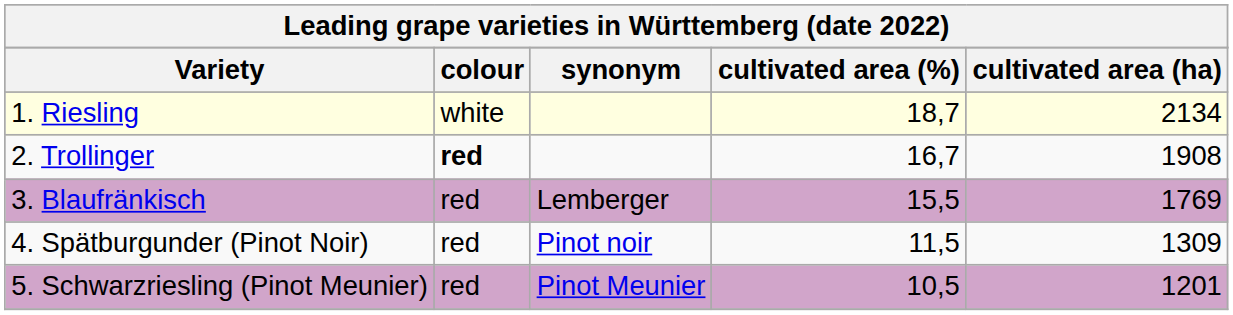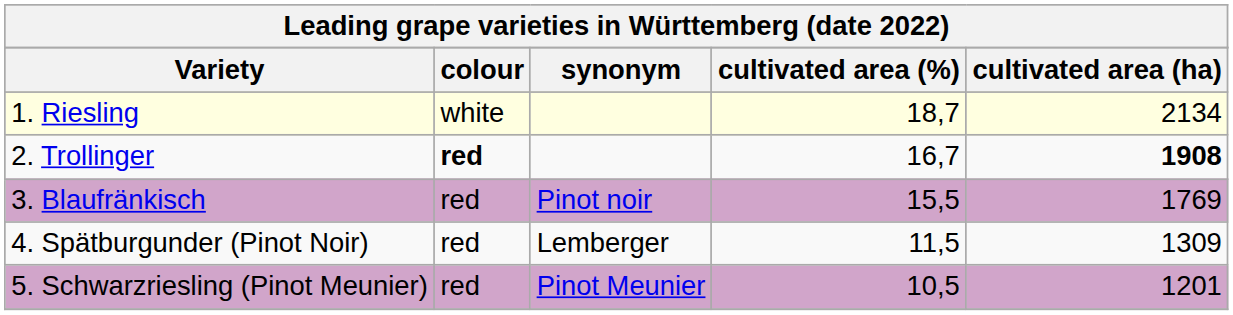 <table class="wikitable">
 <tr>
 <th colspan="5">Leading grape varieties in Württemberg (date 2022)</th>
 </tr>
 <tr bgcolor="lightgrey">
 </tr>
 <tr>
 <th>Variety</th>
 <th>colour</th>
 <th>synonym</th>
 <th>cultivated area (%)</th>
 <th>cultivated area (ha)</th>
 </tr>
 <tr style="background:#FFFFE0">
 <td>1. <a href='#'>Riesling</a></td>
 <td>white</td>
 <td></td>
 <td align="right">18,7</td>
 <td align="right">2134</td>
 </tr>
 <tr style="background:##D1A5CA">
 <td>2. <a href='#'>Trollinger</a></td>
 <td><strong>red</strong></td>
 <td></td>
 <td align="right">16,7</td>
-<td align="right">1908</td>
+<td align="right"><strong>1908</strong></td>
 </tr>
 <tr style="background:#D1A5CA">
 <td>3. <a href='#'>Blaufränkisch</a></td>
 <td>red</td>
-<td>Lemberger</td>
+<td><a href='#'>Pinot noir</a></td>
 <td align="right">15,5</td>
 <td align="right">1769</td>
 </tr>
 <tr style="background:##D1A5CA">
 <td>4. Spätburgunder (Pinot Noir)</td>
 <td>red</td>
-<td><a href='#'>Pinot noir</a></td>
+<td>Lemberger</td>
 <td align="right">11,5</td>
 <td align="right">1309</td>
 </tr>
 <tr style="background:#D1A5CA">
 <td>5. Schwarzriesling (Pinot Meunier)</td>
 <td>red</td>
 <td><a href='#'>Pinot Meunier</a></td>
 <td align="right">10,5</td>
 <td align="right">1201</td>
 </tr>
 <tr style="background:#FFFFE0">
 </tr>
 </table>
